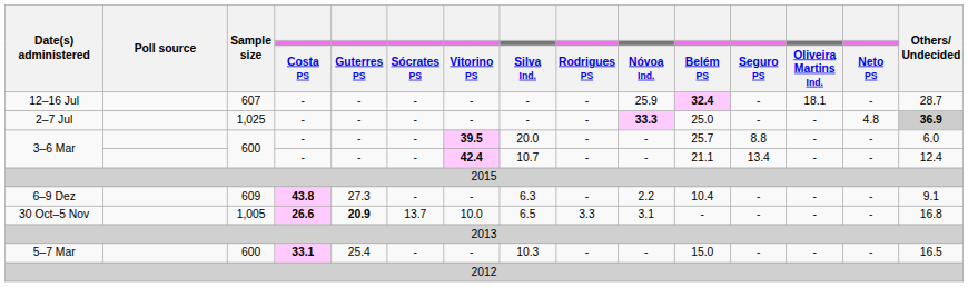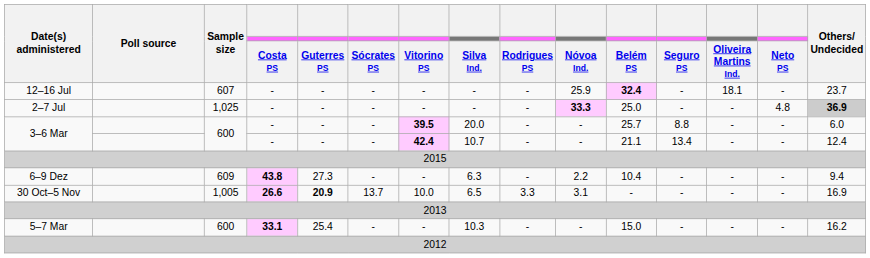 <table class="wikitable" style="text-align:center; font-size:85%; line-height:16px; margin-bottom:0">
 <tr style="height:42px;">
 <th rowspan=3 width=110px>Date(s)<br>administered</th>
 <th rowspan=3 width=140px>Poll source</th>
 <th rowspan=3 width=50px>Sample size</th>
 <th width=60px></th>
 <th width=60px></th>
 <th width=60px></th>
 <th width=60px></th>
 <th width=60px></th>
 <th width=60px></th>
 <th width=60px></th>
 <th width=60px></th>
 <th width=60px></th>
 <th width=60px></th>
 <th width=60px></th>
 <th rowspan=3 width=60px>Others/<br>Undecided</th>
 </tr>
 <tr>
 <td bgcolor=#FF66FF></td>
 <td bgcolor=#FF66FF></td>
 <td bgcolor=#FF66FF></td>
 <td bgcolor=#FF66FF></td>
 <td bgcolor=#777777></td>
 <td bgcolor=#FF66FF></td>
 <td bgcolor=#777777></td>
 <td bgcolor=#FF66FF></td>
 <td bgcolor=#FF66FF></td>
 <td bgcolor=#777777></td>
 <td bgcolor=#FF66FF></td>
 </tr>
 <tr>
 <th><a href='#'>Costa</a><br><small><a href='#'>PS</a></small></th>
 <th><a href='#'>Guterres</a><br><small><a href='#'>PS</a></small></th>
 <th><a href='#'>Sócrates</a><br><small><a href='#'>PS</a></small></th>
 <th><a href='#'>Vitorino</a><br><small><a href='#'>PS</a></small></th>
 <th><a href='#'>Silva</a><br><small><a href='#'>Ind.</a></small></th>
 <th><a href='#'>Rodrigues</a><br><small><a href='#'>PS</a></small></th>
 <th><a href='#'>Nóvoa</a><br><small><a href='#'>Ind.</a></small></th>
 <th><a href='#'>Belém</a><br><small><a href='#'>PS</a></small></th>
 <th><a href='#'>Seguro</a><br><small><a href='#'>PS</a></small></th>
 <th><a href='#'>Oliveira Martins</a><br><small><a href='#'>Ind.</a></small></th>
 <th><a href='#'>Neto</a><br><small><a href='#'>PS</a></small></th>
 </tr>
 <tr>
 <td style="text-align:center;">12–16 Jul</td>
 <td style="text-align:center;"></td>
 <td align="center">607</td>
 <td style="text-align:center;">-</td>
 <td style="text-align:center;">-</td>
 <td style="text-align:center;">-</td>
 <td style="text-align:center;">-</td>
 <td style="text-align:center;">-</td>
 <td style="text-align:center;">-</td>
 <td style="text-align:center;">25.9</td>
 <td style="background:#FFCBFF"><strong>32.4</strong></td>
 <td style="text-align:center;">-</td>
 <td style="text-align:center;">18.1</td>
 <td style="text-align:center;">-</td>
-<td style="text-align:center;">28.7</td>
+<td style="text-align:center;">23.7</td>
 </tr>
 <tr>
 <td style="text-align:center;">2–7 Jul</td>
 <td style="text-align:center;"></td>
 <td align="center">1,025</td>
 <td style="text-align:center;">-</td>
 <td style="text-align:center;">-</td>
 <td style="text-align:center;">-</td>
 <td style="text-align:center;">-</td>
 <td style="text-align:center;">-</td>
 <td style="text-align:center;">-</td>
 <td style="background:#FFCBFF"><strong>33.3</strong></td>
 <td style="text-align:center;">25.0</td>
 <td style="text-align:center;">-</td>
 <td style="text-align:center;">-</td>
 <td style="text-align:center;">4.8</td>
 <td style="background:#cccccc"><strong>36.9</strong></td>
 </tr>
 <tr>
 <td rowspan="2" style="text-align:center;">3–6 Mar</td>
 <td style="text-align:center;"></td>
 <td rowspan="2" align="center">600</td>
 <td style="text-align:center;">-</td>
 <td style="text-align:center;">-</td>
 <td style="text-align:center;">-</td>
 <td style="background:#FFCBFF"><strong>39.5</strong></td>
 <td style="text-align:center;">20.0</td>
 <td style="text-align:center;">-</td>
 <td style="text-align:center;">-</td>
 <td style="text-align:center;">25.7</td>
 <td style="text-align:center;">8.8</td>
 <td style="text-align:center;">-</td>
 <td style="text-align:center;">-</td>
 <td style="text-align:center;">6.0</td>
 </tr>
 <tr>
 <td style="text-align:center;"></td>
 <td style="text-align:center;">-</td>
 <td style="text-align:center;">-</td>
 <td style="text-align:center;">-</td>
 <td style="background:#FFCBFF"><strong>42.4</strong></td>
 <td style="text-align:center;">10.7</td>
 <td style="text-align:center;">-</td>
 <td style="text-align:center;">-</td>
 <td style="text-align:center;">21.1</td>
 <td style="text-align:center;">13.4</td>
 <td style="text-align:center;">-</td>
 <td style="text-align:center;">-</td>
 <td style="text-align:center;">12.4</td>
 </tr>
 <tr>
 <td colspan="15" style="background:#D0D0D0; color:black">2015</td>
 </tr>
 <tr>
 <td style="text-align:center;">6–9 Dez</td>
 <td style="text-align:center;"></td>
 <td align="center">609</td>
 <td style="background:#FFCBFF"><strong>43.8</strong></td>
 <td style="text-align:center;">27.3</td>
 <td style="text-align:center;">-</td>
 <td style="text-align:center;">-</td>
 <td style="text-align:center;">6.3</td>
 <td style="text-align:center;">-</td>
 <td style="text-align:center;">2.2</td>
 <td style="text-align:center;">10.4</td>
 <td style="text-align:center;">-</td>
 <td style="text-align:center;">-</td>
 <td style="text-align:center;">-</td>
-<td style="text-align:center;">9.1</td>
+<td style="text-align:center;">9.4</td>
 </tr>
 <tr>
 <td style="text-align:center;">30 Oct–5 Nov</td>
 <td style="text-align:center;"></td>
 <td align="center">1,005</td>
 <td style="background:#FFCBFF"><strong>26.6</strong></td>
 <td style="text-align:center;"><strong>20.9</strong></td>
 <td style="text-align:center;">13.7</td>
 <td style="text-align:center;">10.0</td>
 <td style="text-align:center;">6.5</td>
 <td style="text-align:center;">3.3</td>
 <td style="text-align:center;">3.1</td>
 <td style="text-align:center;">-</td>
 <td style="text-align:center;">-</td>
 <td style="text-align:center;">-</td>
 <td style="text-align:center;">-</td>
-<td style="text-align:center;">16.8</td>
+<td style="text-align:center;">16.9</td>
 </tr>
 <tr>
 <td colspan="15" style="background:#D0D0D0; color:black">2013</td>
 </tr>
 <tr>
 <td style="text-align:center;">5–7 Mar</td>
 <td style="text-align:center;"></td>
 <td align="center">600</td>
 <td style="background:#FFCBFF"><strong>33.1</strong></td>
 <td style="text-align:center;">25.4</td>
 <td style="text-align:center;">-</td>
 <td style="text-align:center;">-</td>
 <td style="text-align:center;">10.3</td>
 <td style="text-align:center;">-</td>
 <td style="text-align:center;">-</td>
 <td style="text-align:center;">15.0</td>
 <td style="text-align:center;">-</td>
 <td style="text-align:center;">-</td>
 <td style="text-align:center;">-</td>
-<td style="text-align:center;">16.5</td>
+<td style="text-align:center;">16.2</td>
 </tr>
 <tr>
 <td colspan="15" style="background:#D0D0D0; color:black">2012</td>
 </tr>
 </table>
